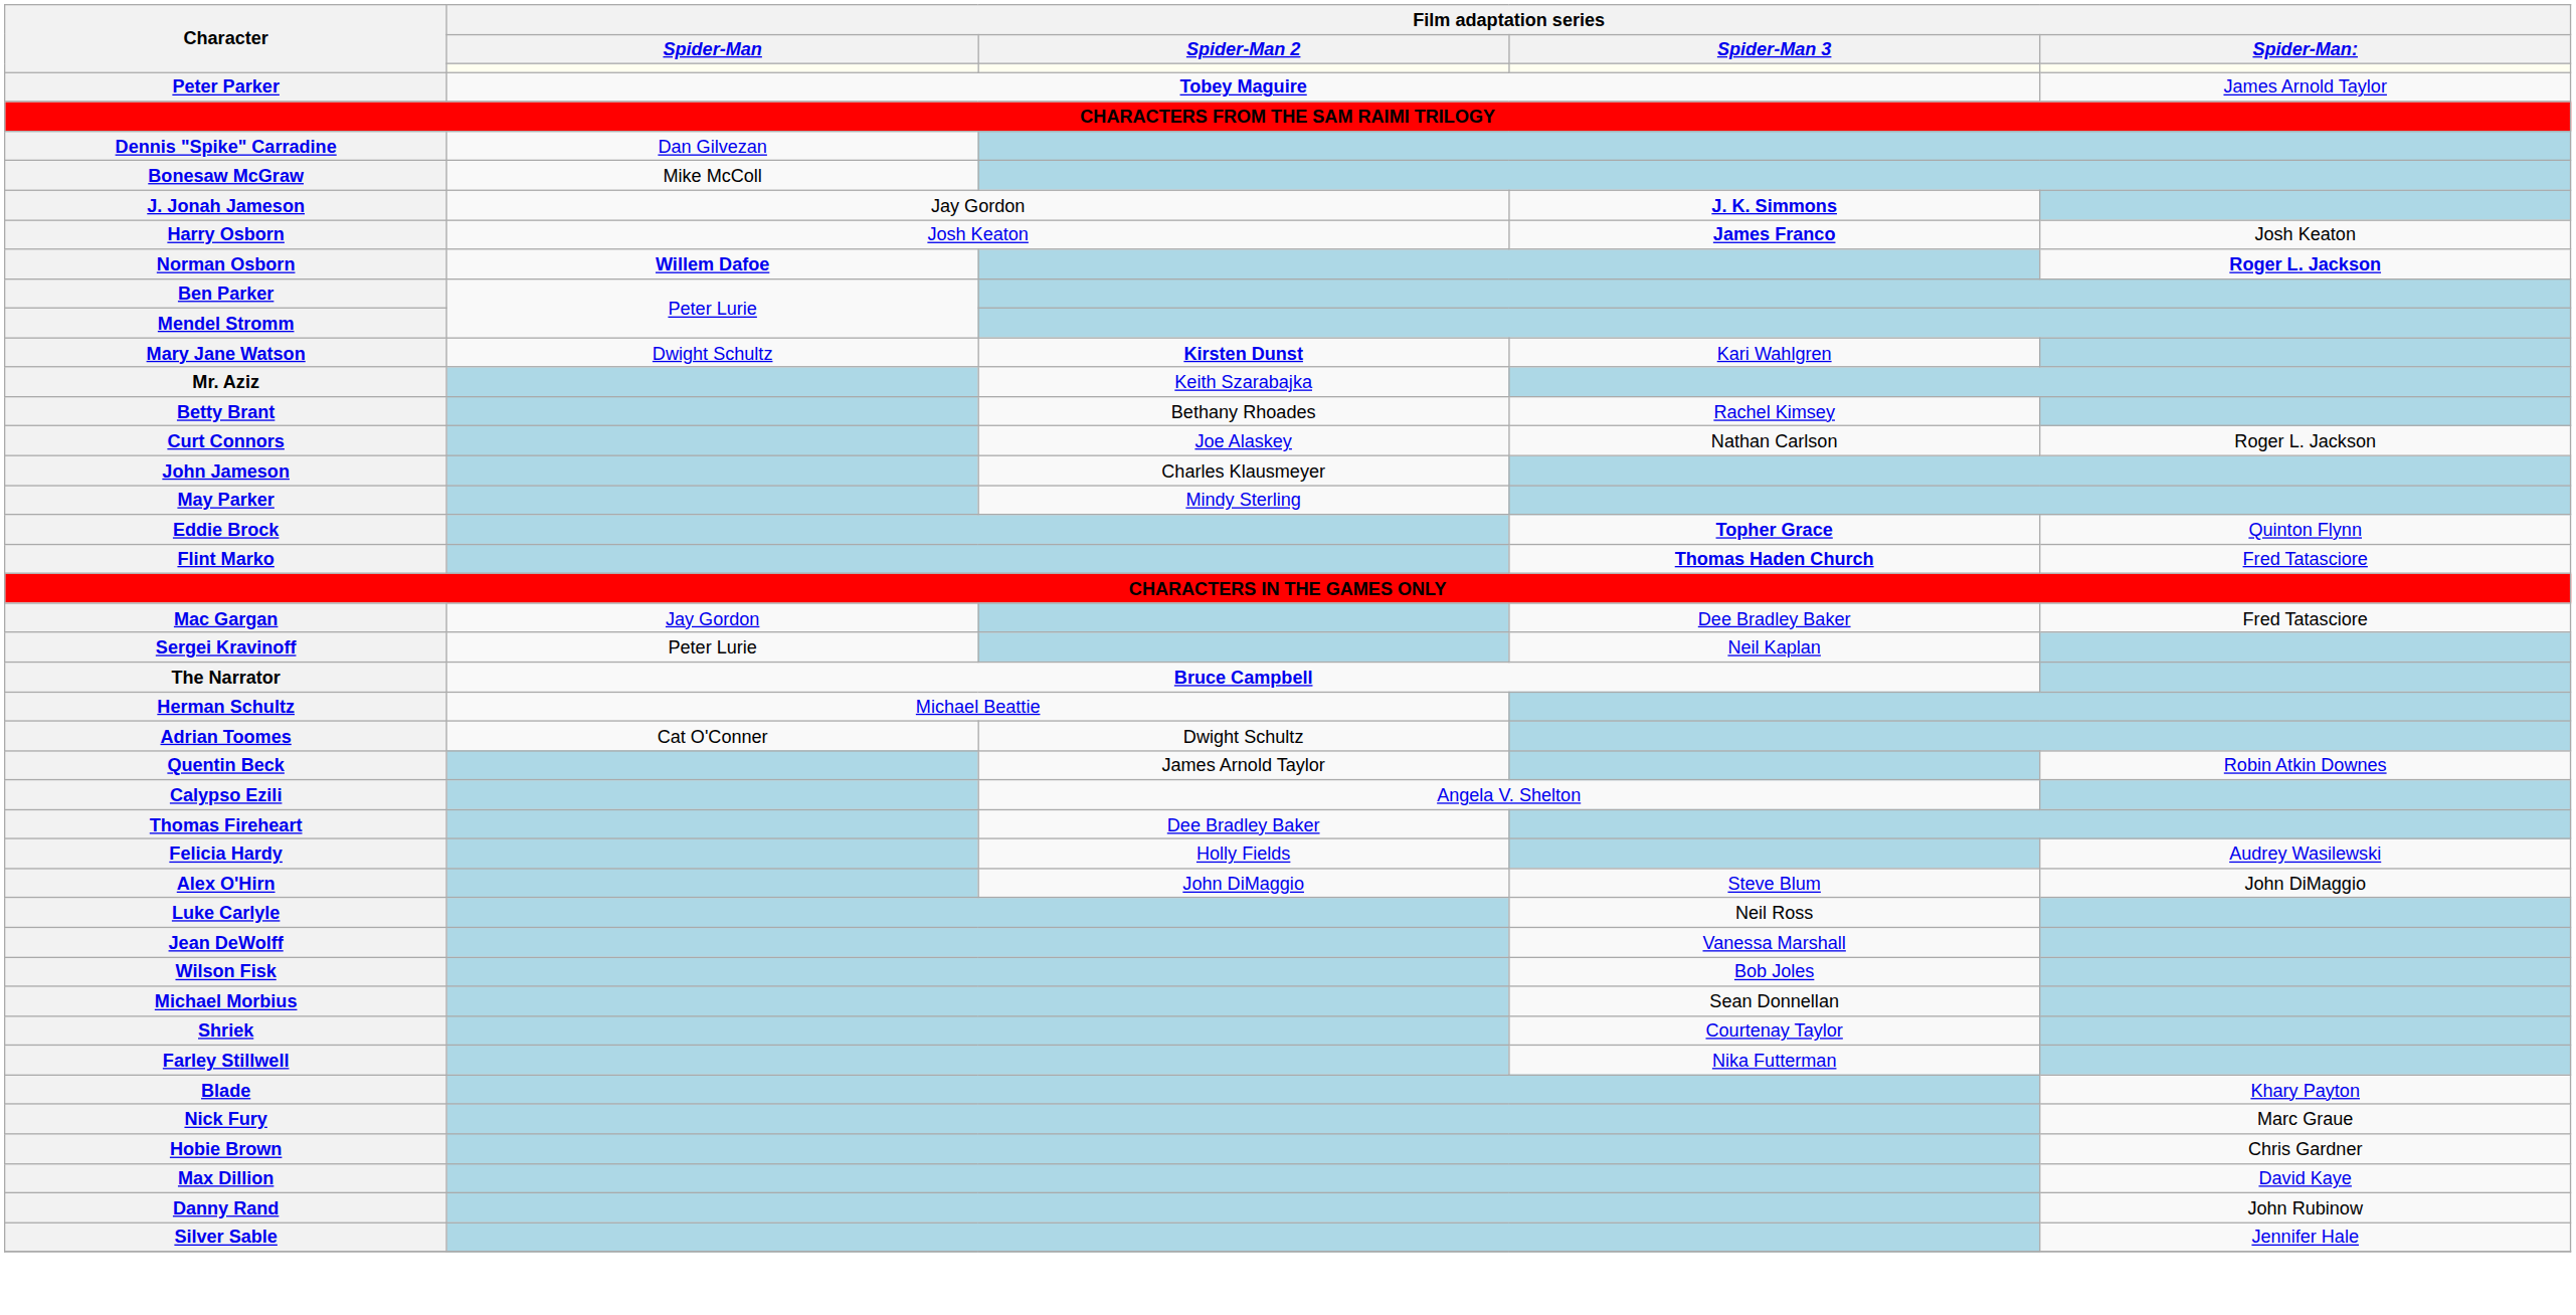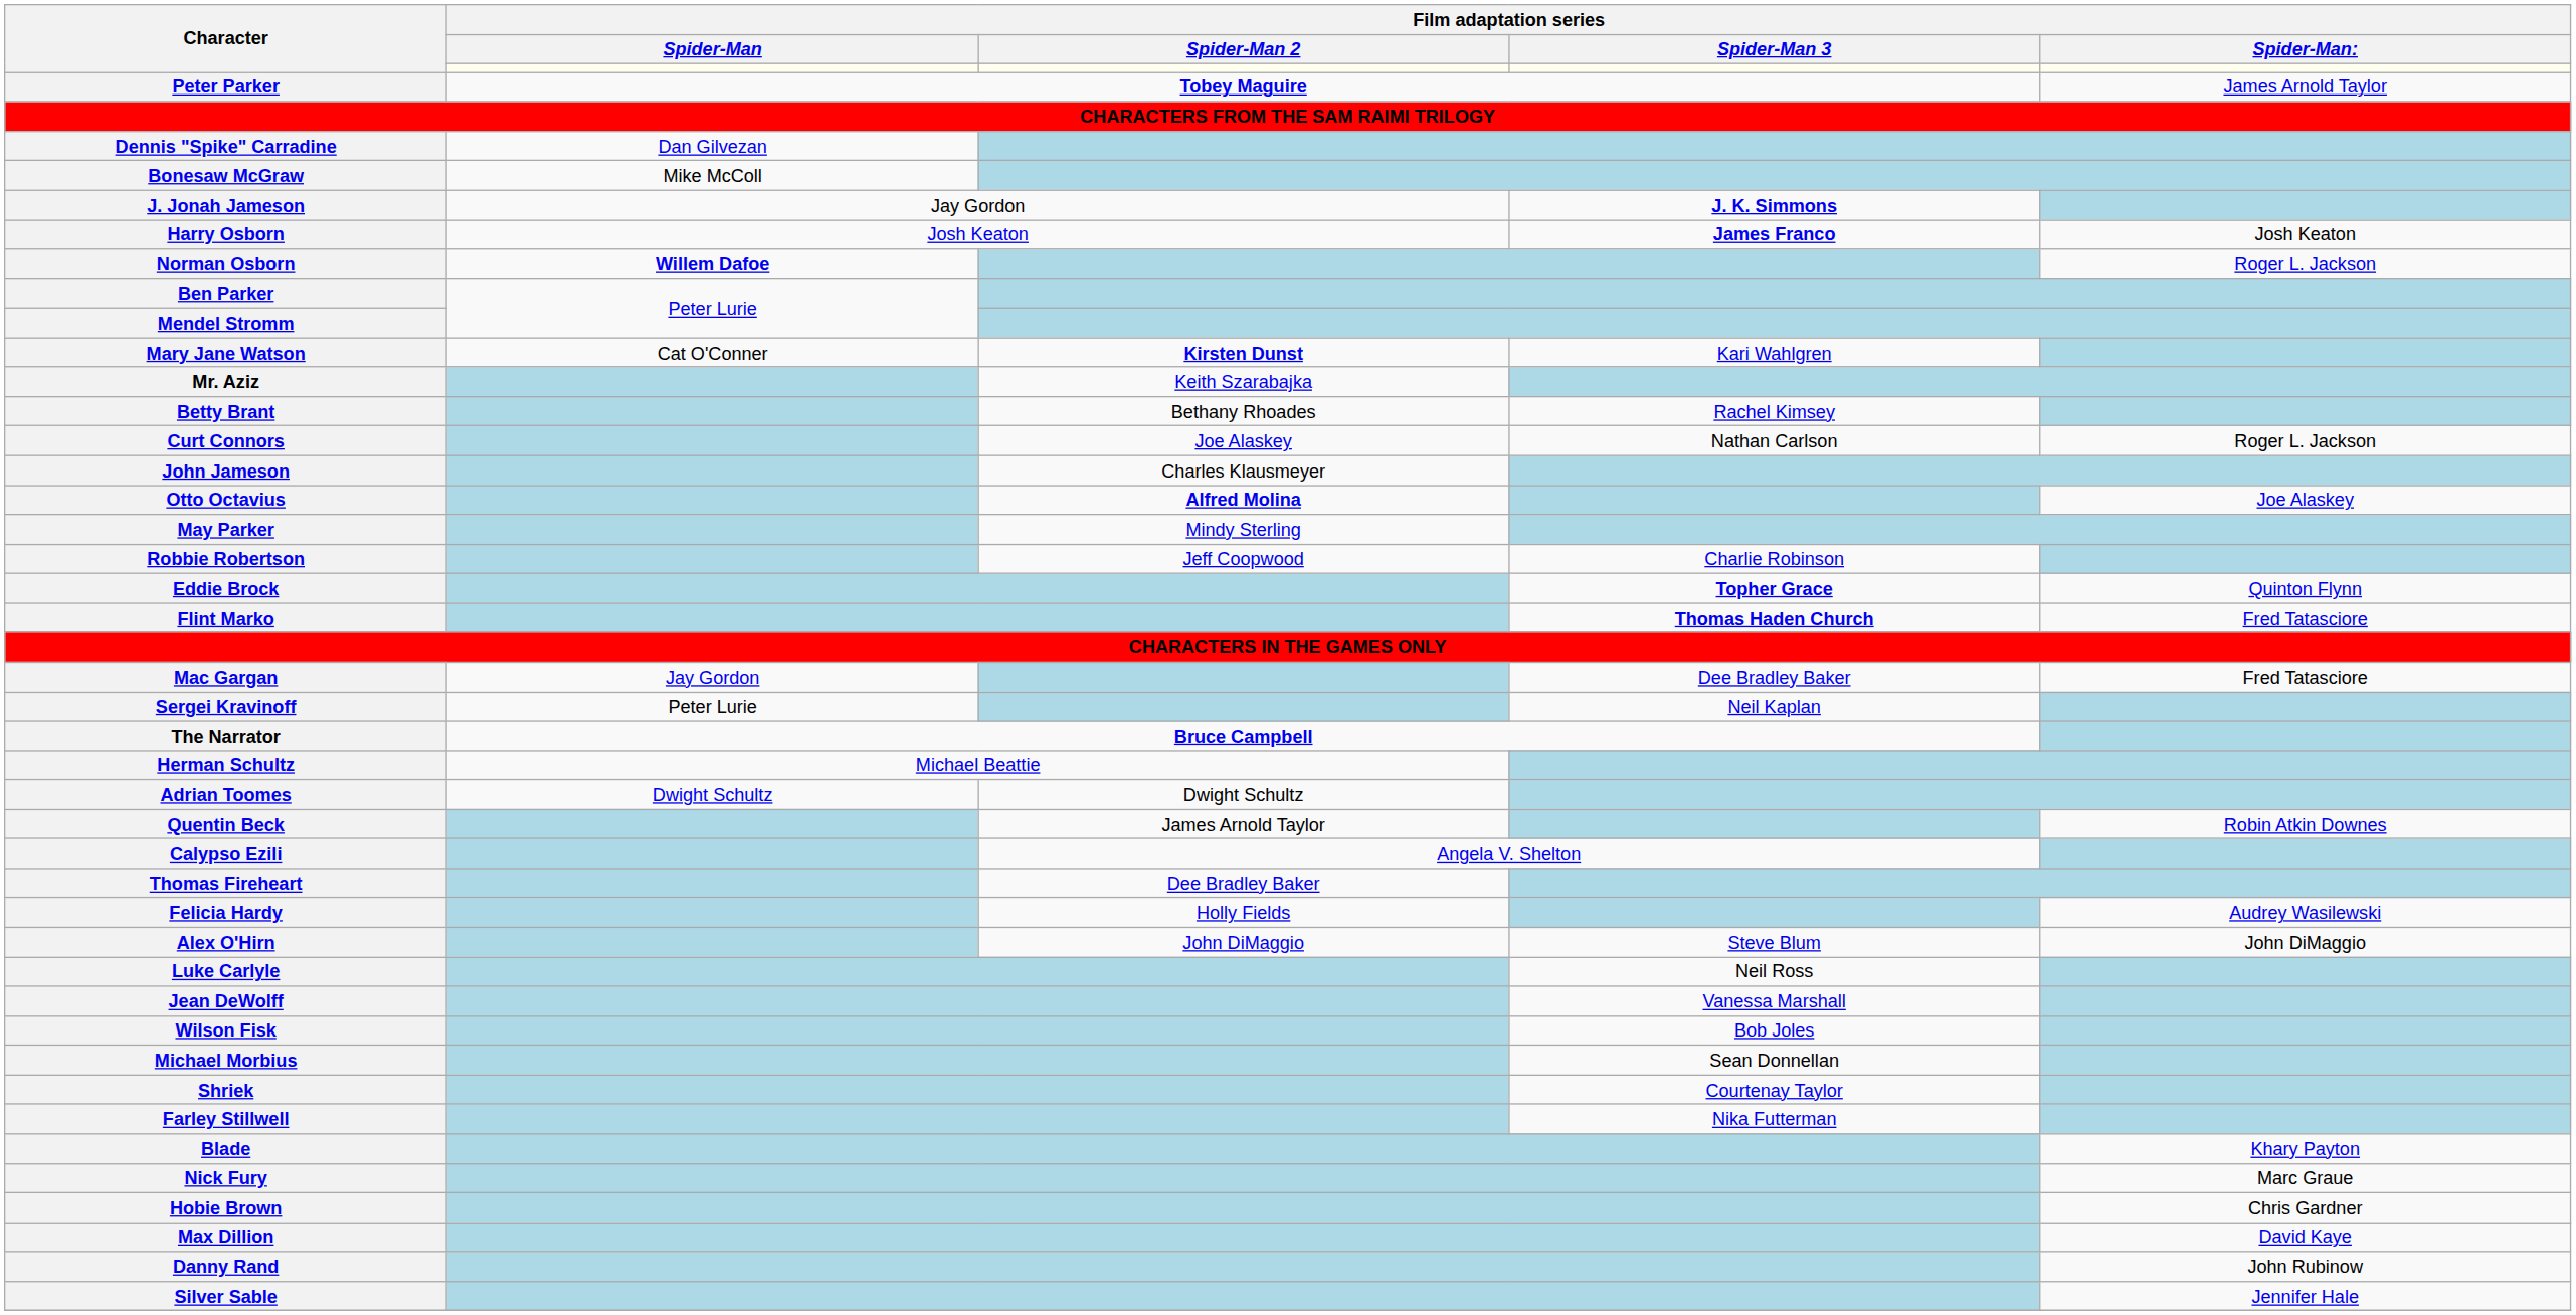 <table class="wikitable" style="text-align:center; width:99%; font-size:87%">
 <tr>
 <th rowspan="3" width="7.5%">Character</th>
 <th colspan="4" align="center">Film adaptation series</th>
 </tr>
 <tr>
 <th align="center" width="9%"><em><a href='#'>Spider-Man</a></em></th>
 <th align="center" width="9%"><em><a href='#'>Spider-Man 2</a></em></th>
 <th align="center" width="9%"><em><a href='#'>Spider-Man 3</a></em></th>
 <th align="center" width="9%"><em><a href='#'>Spider-Man:<br></a></em></th>
 </tr>
 <tr>
 <td style="background:ivory;"></td>
 <td style="background:ivory;"></td>
 <td style="background:ivory;"></td>
 <td style="background:ivory;"></td>
 </tr>
 <tr>
 <th><a href='#'>Peter Parker<br></a></th>
 <td colspan="3"><strong><a href='#'>Tobey Maguire</a></strong></td>
 <td><a href='#'>James Arnold Taylor</a></td>
 </tr>
 <tr>
 <th colspan="5" style="background-color:red;"><span>CHARACTERS FROM THE SAM RAIMI TRILOGY</span></th>
 </tr>
 <tr>
 <th><a href='#'>Dennis "Spike" Carradine</a></th>
 <td><a href='#'>Dan Gilvezan</a></td>
 <td colspan="3" style="background-color:lightblue;"> </td>
 </tr>
 <tr>
 <th><a href='#'>Bonesaw McGraw</a></th>
 <td>Mike McColl</td>
 <td colspan="3" style="background-color:lightblue;"> </td>
 </tr>
 <tr>
 <th><a href='#'>J. Jonah Jameson</a></th>
 <td colspan="2">Jay Gordon</td>
 <td><strong><a href='#'>J. K. Simmons</a></strong></td>
 <td colspan="1" style="background-color:lightblue;"> </td>
 </tr>
 <tr>
 <th><a href='#'>Harry Osborn<br></a></th>
 <td colspan="2"><a href='#'>Josh Keaton</a></td>
 <td><strong><a href='#'>James Franco</a></strong></td>
 <td>Josh Keaton</td>
 </tr>
 <tr>
 <th><a href='#'>Norman Osborn<br></a></th>
 <td><strong><a href='#'>Willem Dafoe</a></strong></td>
 <td colspan="2" style="background-color:lightblue;"> </td>
-<td><strong><a href='#'>Roger L. Jackson</a></strong></td>
+<td><a href='#'>Roger L. Jackson</a></td>
 </tr>
 <tr>
 <th><a href='#'>Ben Parker</a></th>
 <td rowspan="2"><a href='#'>Peter Lurie</a></td>
 <td colspan="3" style="background-color:lightblue;"> </td>
 </tr>
 <tr>
 <th><a href='#'>Mendel Stromm</a></th>
 <td colspan="3" style="background-color:lightblue;"> </td>
 </tr>
 <tr>
 <th><a href='#'>Mary Jane Watson</a></th>
-<td><a href='#'>Dwight Schultz</a></td>
+<td>Cat O'Conner</td>
 <td><strong><a href='#'>Kirsten Dunst</a></strong></td>
 <td><a href='#'>Kari Wahlgren</a></td>
 <td colspan="1" style="background-color:lightblue;"> </td>
 </tr>
 <tr>
 <th>Mr. Aziz</th>
 <td colspan="1" style="background-color:lightblue;"> </td>
 <td><a href='#'>Keith Szarabajka</a></td>
 <td colspan="2" style="background-color:lightblue;"> </td>
 </tr>
 <tr>
 <th><a href='#'>Betty Brant</a></th>
 <td colspan="1" style="background-color:lightblue;"> </td>
 <td>Bethany Rhoades</td>
 <td><a href='#'>Rachel Kimsey</a></td>
 <td colspan="1" style="background-color:lightblue;"> </td>
 </tr>
 <tr>
 <th><a href='#'>Curt Connors<br></a></th>
 <td colspan="1" style="background-color:lightblue;"> </td>
 <td><a href='#'>Joe Alaskey</a><br></td>
 <td>Nathan Carlson</td>
 <td>Roger L. Jackson</td>
 </tr>
 <tr>
 <th><a href='#'>John Jameson</a></th>
 <td colspan="1" style="background-color:lightblue;"> </td>
 <td>Charles Klausmeyer</td>
 <td colspan="2" style="background-color:lightblue;"> </td>
 </tr>
 <tr>
+<th><a href='#'>Otto Octavius<br></a></th>
+<td colspan="1" style="background-color:lightblue;"> </td>
+<td><strong><a href='#'>Alfred Molina</a></strong></td>
+<td colspan="1" style="background-color:lightblue;"> </td>
+<td><a href='#'>Joe Alaskey</a></td>
+</tr>
+<tr>
 <th><a href='#'>May Parker</a></th>
 <td colspan="1" style="background-color:lightblue;"> </td>
 <td><a href='#'>Mindy Sterling</a></td>
 <td colspan="2" style="background-color:lightblue;"> </td>
+</tr>
+<tr>
+<th><a href='#'>Robbie Robertson</a></th>
+<td colspan="1" style="background-color:lightblue;"> </td>
+<td><a href='#'>Jeff Coopwood</a></td>
+<td><a href='#'>Charlie Robinson</a></td>
+<td colspan="1" style="background-color:lightblue;"> </td>
 </tr>
 <tr>
 <th><a href='#'>Eddie Brock<br></a></th>
 <td colspan="2" style="background-color:lightblue;"> </td>
 <td><strong><a href='#'>Topher Grace</a></strong></td>
 <td><a href='#'>Quinton Flynn</a></td>
 </tr>
 <tr>
 <th><a href='#'>Flint Marko<br></a></th>
 <td colspan="2" style="background-color:lightblue;"> </td>
 <td><strong><a href='#'>Thomas Haden Church</a></strong></td>
 <td><a href='#'>Fred Tatasciore</a></td>
 </tr>
 <tr>
 <th colspan="5" style="background-color:red;"><span>CHARACTERS IN THE GAMES ONLY</span></th>
 </tr>
 <tr>
 <th><a href='#'>Mac Gargan<br></a></th>
 <td><a href='#'>Jay Gordon</a></td>
 <td colspan="1" style="background-color:lightblue;"> </td>
 <td><a href='#'>Dee Bradley Baker</a></td>
 <td>Fred Tatasciore</td>
 </tr>
 <tr>
 <th><a href='#'>Sergei Kravinoff<br></a></th>
 <td>Peter Lurie<br></td>
 <td colspan="1" style="background-color:lightblue;"> </td>
 <td><a href='#'>Neil Kaplan</a></td>
 <td colspan="1" style="background-color:lightblue;"> </td>
 </tr>
 <tr>
 <th>The Narrator</th>
 <td colspan="3"><strong><a href='#'>Bruce Campbell</a></strong></td>
 <td colspan="1" style="background-color:lightblue;"> </td>
 </tr>
 <tr>
 <th><a href='#'>Herman Schultz<br></a></th>
 <td colspan="2"><a href='#'>Michael Beattie</a></td>
 <td colspan="2" style="background-color:lightblue;"> </td>
 </tr>
 <tr>
 <th><a href='#'>Adrian Toomes<br></a></th>
-<td>Cat O'Conner</td>
+<td><a href='#'>Dwight Schultz</a></td>
 <td>Dwight Schultz<br></td>
 <td colspan="2" style="background-color:lightblue;"> </td>
 </tr>
 <tr>
 <th><a href='#'>Quentin Beck<br></a></th>
 <td colspan="1" style="background-color:lightblue;"> </td>
 <td>James Arnold Taylor</td>
 <td colspan="1" style="background-color:lightblue;"> </td>
 <td><a href='#'>Robin Atkin Downes</a></td>
 </tr>
 <tr>
 <th><a href='#'>Calypso Ezili</a></th>
 <td colspan="1" style="background-color:lightblue;"> </td>
 <td colspan="2"><a href='#'>Angela V. Shelton</a></td>
 <td colspan="1" style="background-color:lightblue;"> </td>
 </tr>
 <tr>
 <th><a href='#'>Thomas Fireheart<br></a></th>
 <td colspan="1" style="background-color:lightblue;"> </td>
 <td><a href='#'>Dee Bradley Baker</a><br></td>
 <td colspan="2" style="background-color:lightblue;"> </td>
 </tr>
 <tr>
 <th><a href='#'>Felicia Hardy<br></a></th>
 <td colspan="1" style="background-color:lightblue;"> </td>
 <td><a href='#'>Holly Fields</a></td>
 <td colspan="1" style="background-color:lightblue;"> </td>
 <td><a href='#'>Audrey Wasilewski</a></td>
 </tr>
 <tr>
 <th><a href='#'>Alex O'Hirn<br></a></th>
 <td colspan="1" style="background-color:lightblue;"> </td>
 <td><a href='#'>John DiMaggio</a></td>
 <td><a href='#'>Steve Blum</a></td>
 <td>John DiMaggio</td>
 </tr>
 <tr>
 <th><a href='#'>Luke Carlyle</a></th>
 <td colspan="2" style="background-color:lightblue;"> </td>
 <td>Neil Ross</td>
 <td colspan="1" style="background-color:lightblue;"> </td>
 </tr>
 <tr>
 <th><a href='#'>Jean DeWolff</a></th>
 <td colspan="2" style="background-color:lightblue;"> </td>
 <td><a href='#'>Vanessa Marshall</a></td>
 <td colspan="1" style="background-color:lightblue;"> </td>
 </tr>
 <tr>
 <th><a href='#'>Wilson Fisk<br></a></th>
 <td colspan="2" style="background-color:lightblue;"> </td>
 <td><a href='#'>Bob Joles</a></td>
 <td colspan="1" style="background-color:lightblue;"> </td>
 </tr>
 <tr>
 <th><a href='#'>Michael Morbius</a></th>
 <td colspan="2" style="background-color:lightblue;"> </td>
 <td>Sean Donnellan<br></td>
 <td colspan="1" style="background-color:lightblue;"> </td>
 </tr>
 <tr>
 <th><a href='#'>Shriek</a></th>
 <td colspan="2" style="background-color:lightblue;"> </td>
 <td><a href='#'>Courtenay Taylor</a><br></td>
 <td colspan="1" style="background-color:lightblue;"> </td>
 </tr>
 <tr>
 <th><a href='#'>Farley Stillwell</a></th>
 <td colspan="2" style="background-color:lightblue;"> </td>
 <td><a href='#'>Nika Futterman</a></td>
 <td colspan="1" style="background-color:lightblue;"> </td>
 </tr>
 <tr>
 <th><a href='#'>Blade</a></th>
 <td colspan="3" style="background-color:lightblue;"> </td>
 <td><a href='#'>Khary Payton</a></td>
 </tr>
 <tr>
 <th><a href='#'>Nick Fury</a></th>
 <td colspan="3" style="background-color:lightblue;"> </td>
 <td>Marc Graue</td>
 </tr>
 <tr>
 <th><a href='#'>Hobie Brown<br></a></th>
 <td colspan="3" style="background-color:lightblue;"> </td>
 <td>Chris Gardner</td>
 </tr>
 <tr>
 <th><a href='#'>Max Dillion<br></a></th>
 <td colspan="3" style="background-color:lightblue;"> </td>
 <td><a href='#'>David Kaye</a><br></td>
 </tr>
 <tr>
 <th><a href='#'>Danny Rand<br></a></th>
 <td colspan="3" style="background-color:lightblue;"> </td>
 <td>John Rubinow</td>
 </tr>
 <tr>
 <th><a href='#'>Silver Sable</a></th>
 <td colspan="3" style="background-color:lightblue;"> </td>
 <td><a href='#'>Jennifer Hale</a><br></td>
 </tr>
 <tr>
 </tr>
 </table>
